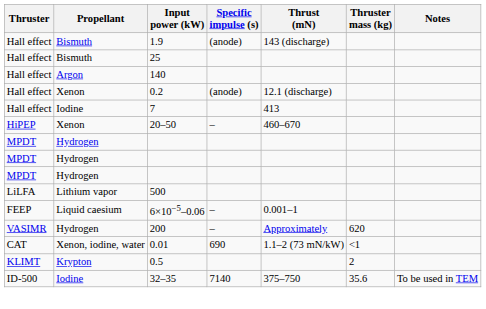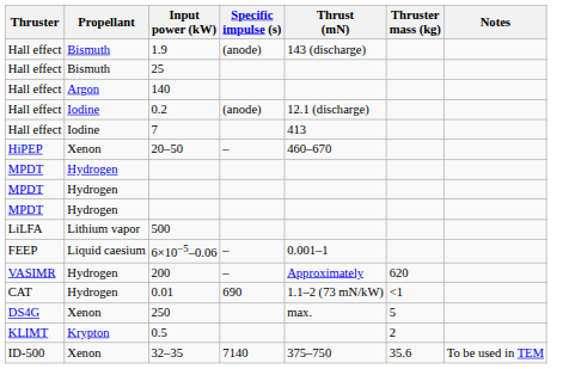 <table class="wikitable sortable">
 <tr>
 <th>Thruster</th>
 <th>Propellant</th>
 <th data-sort-type=number>Input <br>power (kW)</th>
 <th><a href='#'>Specific <br>impulse</a> (s)</th>
 <th>Thrust <br>(mN)</th>
 <th>Thruster <br>mass (kg)</th>
 <th>Notes</th>
 </tr>
 <tr>
 <td>Hall effect</td>
 <td><a href='#'>Bismuth</a></td>
 <td>1.9</td>
 <td> (anode)</td>
 <td>143 (discharge)</td>
 <td></td>
 <td></td>
 </tr>
 <tr>
 <td>Hall effect</td>
 <td>Bismuth</td>
 <td>25</td>
 <td></td>
 <td></td>
 <td></td>
 <td></td>
 </tr>
 <tr>
 <td>Hall effect</td>
 <td><a href='#'>Argon</a></td>
 <td>140</td>
 <td></td>
 <td></td>
 <td></td>
 <td></td>
 </tr>
 <tr>
 <td>Hall effect</td>
-<td>Xenon</td>
+<td><a href='#'>Iodine</a></td>
 <td>0.2</td>
 <td> (anode)</td>
 <td>12.1 (discharge)</td>
 <td></td>
 <td></td>
 </tr>
 <tr>
 <td>Hall effect</td>
 <td>Iodine</td>
 <td>7</td>
 <td></td>
 <td>413</td>
 <td></td>
 <td></td>
 </tr>
 <tr>
 <td><a href='#'>HiPEP</a></td>
 <td>Xenon</td>
 <td>20–50</td>
 <td>–</td>
 <td>460–670</td>
 <td></td>
 <td></td>
 </tr>
 <tr>
 <td><a href='#'>MPDT</a></td>
 <td><a href='#'>Hydrogen</a></td>
 <td></td>
 <td></td>
 <td></td>
 <td></td>
 <td></td>
 </tr>
 <tr>
 <td><a href='#'>MPDT</a></td>
 <td>Hydrogen</td>
 <td></td>
 <td></td>
 <td></td>
 <td></td>
 <td></td>
 </tr>
 <tr>
 <td><a href='#'>MPDT</a></td>
 <td>Hydrogen</td>
 <td></td>
 <td></td>
 <td></td>
 <td></td>
 <td></td>
 </tr>
 <tr>
 <td>LiLFA</td>
 <td>Lithium vapor</td>
 <td>500</td>
 <td></td>
 <td></td>
 <td></td>
 <td></td>
 </tr>
 <tr>
 <td>FEEP</td>
 <td>Liquid caesium</td>
 <td data-sort-value=0.0006>6×10<sup>−5</sup>–0.06</td>
 <td>–</td>
 <td>0.001–1</td>
 <td></td>
 <td></td>
 </tr>
 <tr>
 <td><a href='#'>VASIMR</a></td>
 <td>Hydrogen</td>
 <td>200</td>
 <td>–</td>
 <td><a href='#'>Approximately</a> </td>
 <td>620</td>
 <td></td>
 </tr>
 <tr>
 <td>CAT</td>
-<td>Xenon, iodine, water</td>
+<td>Hydrogen</td>
 <td>0.01</td>
 <td>690</td>
 <td>1.1–2 (73 mN/kW)</td>
 <td><1</td>
+<td></td>
+</tr>
+<tr>
+<td><a href='#'>DS4G</a></td>
+<td>Xenon</td>
+<td>250</td>
+<td></td>
+<td> max.</td>
+<td>5</td>
 <td></td>
 </tr>
 <tr>
 <td><a href='#'>KLIMT</a></td>
 <td><a href='#'>Krypton</a></td>
 <td>0.5</td>
 <td></td>
 <td></td>
 <td>2</td>
 <td></td>
 </tr>
 <tr>
 <td>ID-500</td>
-<td><a href='#'>Iodine</a></td>
+<td>Xenon</td>
 <td>32–35</td>
 <td>7140</td>
 <td>375–750</td>
 <td>35.6</td>
 <td>To be used in <a href='#'>TEM</a></td>
 </tr>
 </table>
